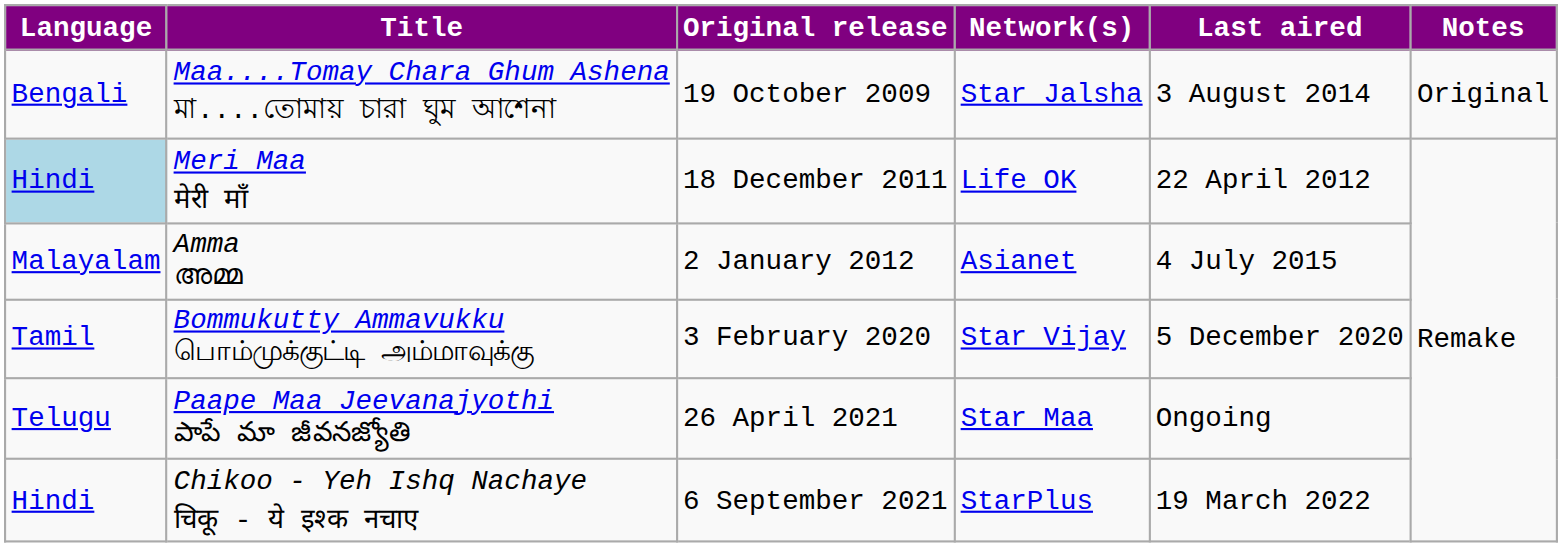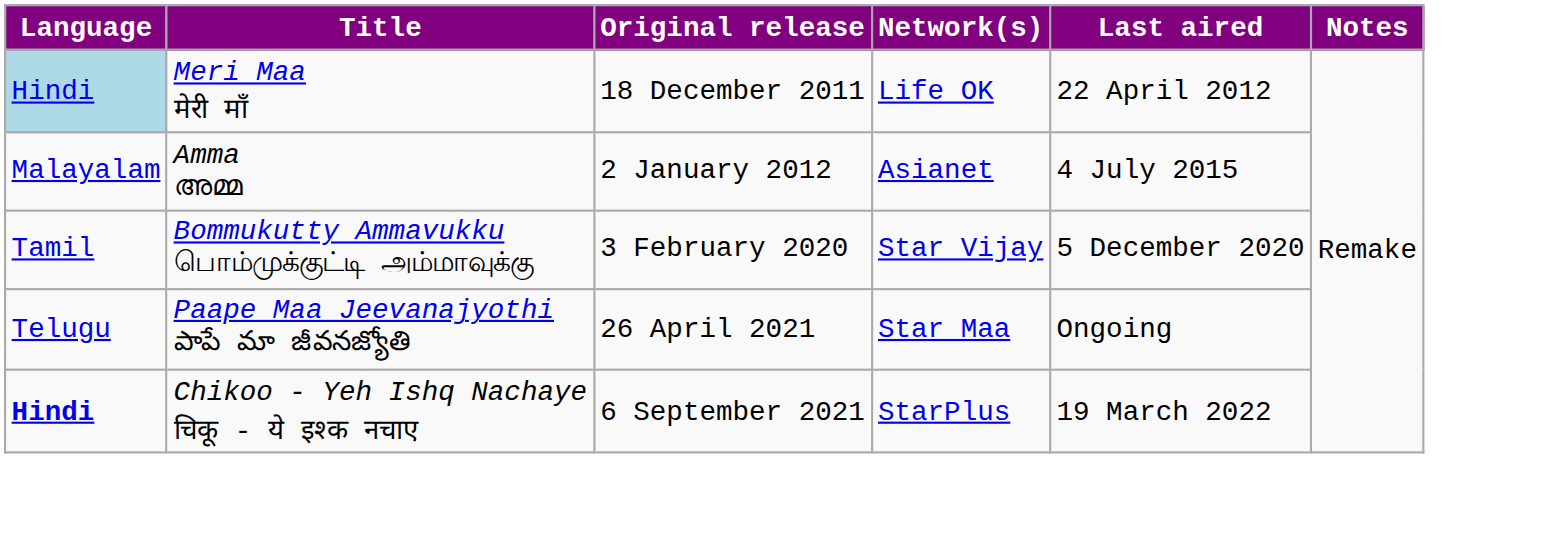 <table class="wikitable" style="margin-right: 0;">
 <tr style="color:white">
 <th style="background:Purple; ">Language</th>
 <th style="background:Purple; ">Title</th>
 <th style="background:Purple; ">Original release</th>
 <th style="background:Purple; ">Network(s)</th>
 <th style="background:Purple; ">Last aired</th>
 <th style="background:Purple; ">Notes</th>
-</tr>
-<tr>
-<td><a href='#'>Bengali</a></td>
-<td><em><a href='#'>Maa....Tomay Chara Ghum Ashena</a></em> <br> মা....তোমায় চারা ঘুম আশেনা</td>
-<td>19 October 2009</td>
-<td><a href='#'>Star Jalsha</a></td>
-<td>3 August 2014</td>
-<td>Original</td>
 </tr>
 <tr>
 <td style="background: lightblue;"><a href='#'>Hindi</a></td>
 <td><em><a href='#'>Meri Maa</a></em> <br> मेरी माँ</td>
 <td>18 December 2011</td>
 <td><a href='#'>Life OK</a></td>
 <td>22 April 2012</td>
 <td rowspan="5">Remake</td>
 </tr>
 <tr>
 <td><a href='#'>Malayalam</a></td>
 <td><em>Amma</em> <br> അമ്മ</td>
 <td>2 January 2012</td>
 <td><a href='#'>Asianet</a></td>
 <td>4 July 2015</td>
 </tr>
 <tr>
 <td><a href='#'>Tamil</a></td>
 <td><em><a href='#'>Bommukutty Ammavukku</a></em> <br> பொம்முக்குட்டி அம்மாவுக்கு</td>
 <td>3 February 2020</td>
 <td><a href='#'>Star Vijay</a></td>
 <td>5 December 2020</td>
 </tr>
 <tr>
 <td><a href='#'>Telugu</a></td>
 <td><em><a href='#'>Paape Maa Jeevanajyothi</a></em> <br> పాపే మా జీవనజ్యోతి</td>
 <td>26 April 2021</td>
 <td><a href='#'>Star Maa</a></td>
 <td>Ongoing</td>
 </tr>
 <tr>
-<td><a href='#'>Hindi</a></td>
+<td><strong><a href='#'>Hindi</a></strong></td>
 <td><em>Chikoo - Yeh Ishq Nachaye</em> <br> चिकू - ये इश्क नचाए</td>
 <td>6 September 2021</td>
 <td><a href='#'>StarPlus</a></td>
 <td>19 March 2022</td>
 </tr>
 </table>
